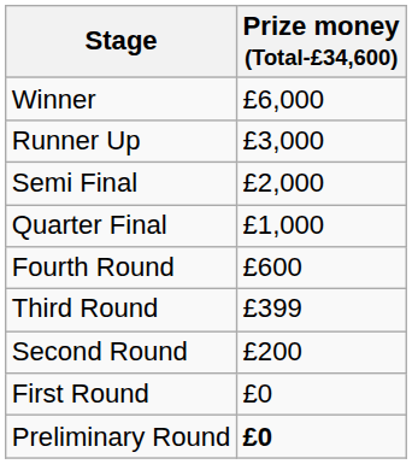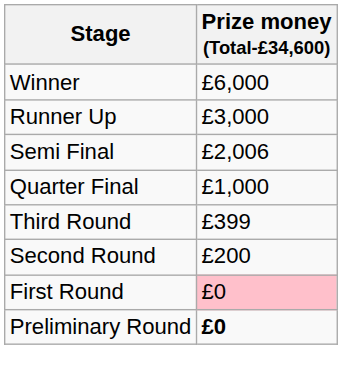 <table class="wikitable">
 <tr>
 <th>Stage</th>
 <th>Prize money<br><small>(Total-£34,600)</small></th>
 </tr>
 <tr>
 <td>Winner</td>
 <td>£6,000</td>
 </tr>
 <tr>
 <td>Runner Up</td>
 <td>£3,000</td>
 </tr>
 <tr>
 <td>Semi Final</td>
-<td>£2,000</td>
+<td>£2,006</td>
 </tr>
 <tr>
 <td>Quarter Final</td>
 <td>£1,000</td>
-</tr>
-<tr>
-<td>Fourth Round</td>
-<td>£600</td>
 </tr>
 <tr>
 <td>Third Round</td>
 <td>£399</td>
 </tr>
 <tr>
 <td>Second Round</td>
 <td>£200</td>
 </tr>
 <tr>
 <td>First Round</td>
-<td>£0</td>
+<td style="background: pink;">£0</td>
 </tr>
 <tr>
 <td>Preliminary Round</td>
 <td><strong>£0</strong></td>
 </tr>
 </table>
